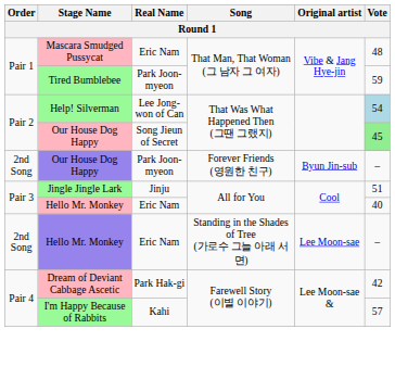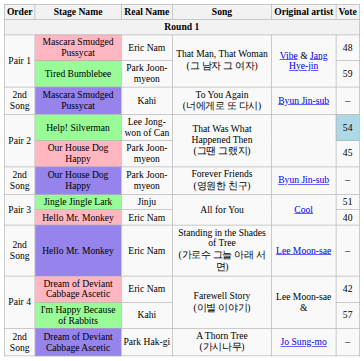 <table class="wikitable" style="text-align:center; width:95%;">
 <tr>
 <th style="width:1%;">Order</th>
 <th style="width:20%;">Stage Name</th>
 <th style="width:12%;">Real Name</th>
 <th style="width:23%;">Song</th>
 <th style="width:15%;">Original artist</th>
 <th style="width:1%;">Vote</th>
 </tr>
 <tr>
 <th colspan=6>Round 1</th>
 </tr>
 <tr>
 <td rowspan=2>Pair 1</td>
 <td bgcolor="lightpink">Mascara Smudged Pussycat</td>
 <td>Eric Nam</td>
 <td rowspan=2>That Man, That Woman<br>(그 남자 그 여자)</td>
 <td rowspan=2><a href='#'>Vibe</a> & <a href='#'>Jang Hye-jin</a></td>
 <td>48</td>
 </tr>
 <tr>
 <td bgcolor="palegreen">Tired Bumblebee</td>
 <td>Park Joon-myeon</td>
 <td>59</td>
 </tr>
 <tr>
+<td>2nd Song</td>
+<td bgcolor="#9683EC">Mascara Smudged Pussycat</td>
+<td>Kahi</td>
+<td>To You Again<br>(너에게로 또 다시)</td>
+<td><a href='#'>Byun Jin-sub</a></td>
+<td>–</td>
+</tr>
+<tr>
 <td rowspan=2>Pair 2</td>
 <td bgcolor="palegreen">Help! Silverman</td>
 <td>Lee Jong-won of Can</td>
 <td rowspan=2>That Was What Happened Then<br>(그땐 그랬지)</td>
 <td rowspan=2></td>
 <td style="background: lightblue;">54</td>
 </tr>
 <tr>
 <td bgcolor="lightpink">Our House Dog Happy</td>
-<td>Song Jieun of Secret</td>
-<td style="background: lightgreen;">45</td>
+<td>Park Joon-myeon</td>
+<td>45</td>
 </tr>
 <tr>
 <td>2nd Song</td>
 <td bgcolor="#9683EC">Our House Dog Happy</td>
 <td>Park Joon-myeon</td>
 <td>Forever Friends<br>(영원한 친구)</td>
 <td><a href='#'>Byun Jin-sub</a></td>
 <td>–</td>
 </tr>
 <tr>
 <td rowspan=2>Pair 3</td>
 <td bgcolor="palegreen">Jingle Jingle Lark</td>
 <td>Jinju</td>
 <td rowspan=2>All for You</td>
 <td rowspan=2><a href='#'>Cool</a></td>
 <td>51</td>
 </tr>
 <tr>
 <td bgcolor="lightpink">Hello Mr. Monkey</td>
 <td>Eric Nam</td>
 <td>40</td>
 </tr>
 <tr>
 <td>2nd Song</td>
 <td bgcolor="#9683EC">Hello Mr. Monkey</td>
 <td>Eric Nam</td>
 <td>Standing in the Shades of Tree<br>(가로수 그늘 아래 서면)</td>
 <td><a href='#'>Lee Moon-sae</a></td>
 <td>–</td>
 </tr>
 <tr>
 <td rowspan=2>Pair 4</td>
 <td bgcolor="lightpink">Dream of Deviant Cabbage Ascetic</td>
-<td>Park Hak-gi</td>
+<td>Eric Nam</td>
 <td rowspan=2>Farewell Story<br>(이별 이야기)</td>
 <td rowspan=2>Lee Moon-sae & </td>
 <td>42</td>
 </tr>
 <tr>
 <td bgcolor="palegreen">I'm Happy Because of Rabbits</td>
 <td>Kahi</td>
 <td>57</td>
 </tr>
+<tr>
+<td>2nd Song</td>
+<td bgcolor="#9683EC">Dream of Deviant Cabbage Ascetic</td>
+<td>Park Hak-gi</td>
+<td>A Thorn Tree<br>(가시나무)</td>
+<td><a href='#'>Jo Sung-mo</a></td>
+<td>–</td>
+</tr>
 </table>
